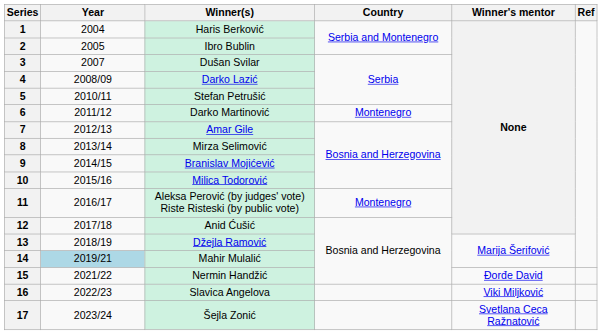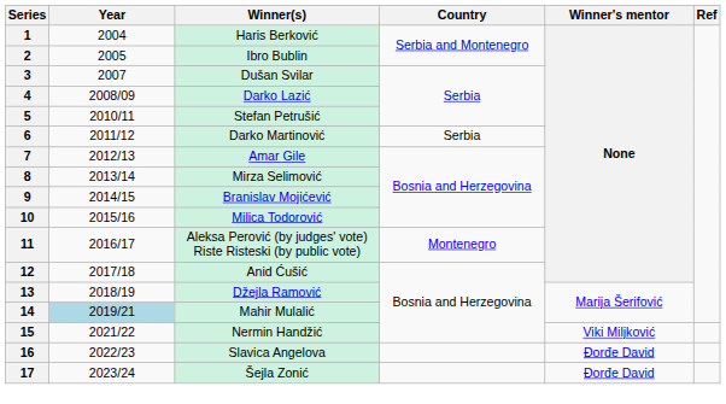 <table class="wikitable" style="text-align:center">
 <tr>
 <th>Series</th>
 <th width=150>Year</th>
 <th width=250>Winner(s)</th>
 <th width=200>Country</th>
 <th width=180>Winner's mentor</th>
 <th>Ref</th>
 </tr>
 <tr>
 <th scope="row">1</th>
 <td>2004</td>
 <td style="background:#CEF2E0;">Haris Berković</td>
 <td rowspan="2"> <a href='#'>Serbia and Montenegro</a></td>
 <th rowspan="12">None</th>
 <td rowspan="14"></td>
 </tr>
 <tr>
 <th scope="row">2</th>
 <td>2005</td>
 <td style="background:#CEF2E0;">Ibro Bublin</td>
 </tr>
 <tr>
 <th scope="row">3</th>
 <td>2007</td>
 <td style="background:#CEF2E0;">Dušan Svilar</td>
 <td rowspan="3"> <a href='#'>Serbia</a></td>
 </tr>
 <tr>
 <th scope="row">4</th>
 <td>2008/09</td>
 <td style="background:#CEF2E0;"><a href='#'>Darko Lazić</a></td>
 </tr>
 <tr>
 <th scope="row">5</th>
 <td>2010/11</td>
 <td style="background:#CEF2E0;">Stefan Petrušić</td>
 </tr>
 <tr>
 <th scope="row">6</th>
 <td>2011/12</td>
 <td style="background:#CEF2E0;">Darko Martinović</td>
-<td> <a href='#'>Montenegro</a></td>
+<td> Serbia<br></td>
 </tr>
 <tr>
 <th scope="row">7</th>
 <td>2012/13</td>
 <td style="background:#CEF2E0;"><a href='#'>Amar Gile</a></td>
 <td rowspan="4"> <a href='#'>Bosnia and Herzegovina</a></td>
 </tr>
 <tr>
 <th scope="row">8</th>
 <td>2013/14</td>
 <td style="background:#CEF2E0;">Mirza Selimović</td>
 </tr>
 <tr>
 <th scope="row">9</th>
 <td>2014/15</td>
 <td style="background:#CEF2E0;"><a href='#'>Branislav Mojićević</a></td>
 </tr>
 <tr>
 <th scope="row">10</th>
 <td>2015/16</td>
 <td style="background:#CEF2E0;"><a href='#'>Milica Todorović</a></td>
 </tr>
 <tr>
 <th scope="row">11</th>
 <td>2016/17</td>
 <td style="background:#CEF2E0;">Aleksa Perović (by judges' vote) <br> Riste Risteski (by public vote)</td>
 <td> <a href='#'>Montenegro</a></td>
 </tr>
 <tr>
 <th scope="row">12</th>
 <td>2017/18</td>
 <td style="background:#CEF2E0;">Anid Ćušić</td>
 <td rowspan="4"> Bosnia and Herzegovina</td>
 </tr>
 <tr>
 <th scope="row">13</th>
 <td>2018/19</td>
 <td style="background:#CEF2E0;"><a href='#'>Džejla Ramović</a></td>
 <td rowspan="2"><a href='#'>Marija Šerifović</a></td>
 </tr>
 <tr>
 <th scope="row">14</th>
 <td style="background: lightblue;">2019/21</td>
 <td style="background:#CEF2E0;">Mahir Mulalić</td>
 </tr>
 <tr>
 <th scope="row">15</th>
 <td>2021/22</td>
 <td style="background:#CEF2E0;">Nermin Handžić</td>
-<td><a href='#'>Đorđe David</a></td>
+<td><a href='#'>Viki Miljković</a></td>
 <td></td>
 </tr>
 <tr>
 <th scope="row">16</th>
 <td>2022/23</td>
 <td style="background:#CEF2E0;">Slavica Angelova</td>
 <td></td>
-<td><a href='#'>Viki Miljković</a></td>
+<td><a href='#'>Đorđe David</a></td>
 <td></td>
 </tr>
 <tr>
 <th scope="row">17</th>
 <td>2023/24</td>
 <td style="background:#CEF2E0;">Šejla Zonić</td>
 <td></td>
-<td><a href='#'>Svetlana Ceca Ražnatović</a></td>
+<td><a href='#'>Đorđe David</a></td>
 <td></td>
 </tr>
 </table>
